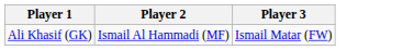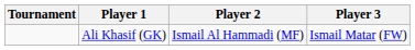 <table class="wikitable">
 <tr>
+<th>Tournament</th>
 <th>Player 1</th>
 <th>Player 2</th>
 <th>Player 3</th>
 </tr>
 <tr>
+<td></td>
 <td><a href='#'>Ali Khasif</a> (<a href='#'>GK</a>)</td>
 <td><a href='#'>Ismail Al Hammadi</a> (<a href='#'>MF</a>)</td>
 <td><a href='#'>Ismail Matar</a> (<a href='#'>FW</a>)</td>
 </tr>
 </table>
